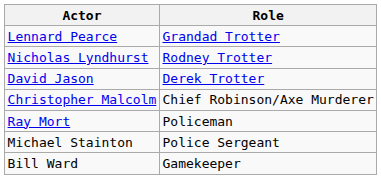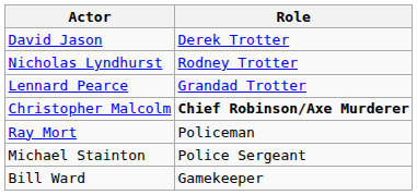 <table class="wikitable">
 <tr>
 <th>Actor</th>
 <th>Role</th>
 </tr>
 <tr>
-<td><a href='#'>Lennard Pearce</a></td>
-<td><a href='#'>Grandad Trotter</a></td>
+<td><a href='#'>David Jason</a></td>
+<td><a href='#'>Derek Trotter</a></td>
 </tr>
 <tr>
 <td><a href='#'>Nicholas Lyndhurst</a></td>
 <td><a href='#'>Rodney Trotter</a></td>
 </tr>
 <tr>
-<td><a href='#'>David Jason</a></td>
-<td><a href='#'>Derek Trotter</a></td>
+<td><a href='#'>Lennard Pearce</a></td>
+<td><a href='#'>Grandad Trotter</a></td>
 </tr>
 <tr>
 <td><a href='#'>Christopher Malcolm</a></td>
-<td>Chief Robinson/Axe Murderer</td>
+<td><strong>Chief Robinson/Axe Murderer</strong></td>
 </tr>
 <tr>
 <td><a href='#'>Ray Mort</a></td>
 <td>Policeman</td>
 </tr>
 <tr>
 <td>Michael Stainton</td>
 <td>Police Sergeant</td>
 </tr>
 <tr>
 <td>Bill Ward</td>
 <td>Gamekeeper</td>
 </tr>
 </table>
